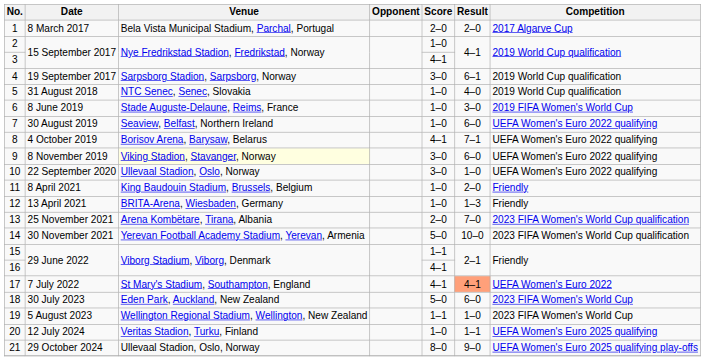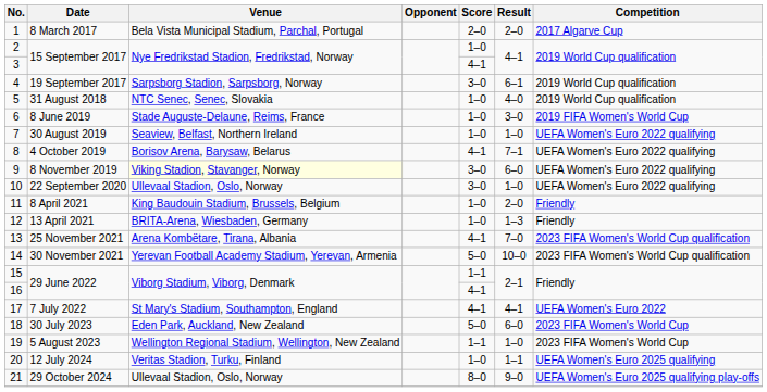 <table class="wikitable sortable">
 <tr>
 <th scope="col">No.</th>
 <th scope="col">Date</th>
 <th scope="col">Venue</th>
 <th scope="col">Opponent</th>
 <th scope="col">Score</th>
 <th scope="col">Result</th>
 <th scope="col">Competition</th>
 </tr>
 <tr>
 <td align=center>1</td>
 <td>8 March 2017</td>
 <td>Bela Vista Municipal Stadium, <a href='#'>Parchal</a>, Portugal</td>
 <td></td>
 <td align=center>2–0</td>
 <td align=center>2–0</td>
 <td><a href='#'>2017 Algarve Cup</a></td>
 </tr>
 <tr>
 <td align=center>2</td>
 <td rowspan=2>15 September 2017</td>
 <td rowspan=2><a href='#'>Nye Fredrikstad Stadion</a>, <a href='#'>Fredrikstad</a>, Norway</td>
 <td rowspan=2></td>
 <td align=center>1–0</td>
 <td align=center rowspan=2>4–1</td>
 <td rowspan=2><a href='#'>2019 World Cup qualification</a></td>
 </tr>
 <tr>
 <td align=center>3</td>
 <td align=center>4–1</td>
 </tr>
 <tr>
 <td align=center>4</td>
 <td>19 September 2017</td>
 <td><a href='#'>Sarpsborg Stadion</a>, <a href='#'>Sarpsborg</a>, Norway</td>
 <td></td>
 <td align=center>3–0</td>
 <td align=center>6–1</td>
 <td>2019 World Cup qualification</td>
 </tr>
 <tr>
 <td align=center>5</td>
 <td>31 August 2018</td>
 <td><a href='#'>NTC Senec</a>, <a href='#'>Senec</a>, Slovakia</td>
 <td></td>
 <td align=center>1–0</td>
 <td align=center>4–0</td>
 <td>2019 World Cup qualification</td>
 </tr>
 <tr>
 <td align=center>6</td>
 <td>8 June 2019</td>
 <td><a href='#'>Stade Auguste-Delaune</a>, <a href='#'>Reims</a>, France</td>
 <td></td>
 <td align=center>1–0</td>
 <td align=center>3–0</td>
 <td><a href='#'>2019 FIFA Women's World Cup</a></td>
 </tr>
 <tr>
 <td align=center>7</td>
 <td>30 August 2019</td>
 <td><a href='#'>Seaview</a>, <a href='#'>Belfast</a>, Northern Ireland</td>
 <td></td>
 <td align=center>1–0</td>
-<td align=center>6–0</td>
+<td align=center>1–0</td>
 <td><a href='#'>UEFA Women's Euro 2022 qualifying</a></td>
 </tr>
 <tr>
 <td align=center>8</td>
 <td>4 October 2019</td>
 <td><a href='#'>Borisov Arena</a>, <a href='#'>Barysaw</a>, Belarus</td>
 <td></td>
 <td align=center>4–1</td>
 <td align=center>7–1</td>
 <td>UEFA Women's Euro 2022 qualifying</td>
 </tr>
 <tr>
 <td align=center>9</td>
 <td>8 November 2019</td>
 <td style="background: lightyellow;"><a href='#'>Viking Stadion</a>, <a href='#'>Stavanger</a>, Norway</td>
 <td></td>
 <td align=center>3–0</td>
 <td align=center>6–0</td>
 <td>UEFA Women's Euro 2022 qualifying</td>
 </tr>
 <tr>
 <td align=center>10</td>
 <td>22 September 2020</td>
 <td><a href='#'>Ullevaal Stadion</a>, <a href='#'>Oslo</a>, Norway</td>
 <td></td>
 <td align=center>3–0</td>
 <td align=center>1–0</td>
 <td>UEFA Women's Euro 2022 qualifying</td>
 </tr>
 <tr>
 <td align=center>11</td>
 <td>8 April 2021</td>
 <td><a href='#'>King Baudouin Stadium</a>, <a href='#'>Brussels</a>, Belgium</td>
 <td></td>
 <td align=center>1–0</td>
 <td align=center>2–0</td>
 <td><a href='#'>Friendly</a></td>
 </tr>
 <tr>
 <td align=center>12</td>
 <td>13 April 2021</td>
 <td><a href='#'>BRITA-Arena</a>, <a href='#'>Wiesbaden</a>, Germany</td>
 <td></td>
 <td align=center>1–0</td>
 <td align=center>1–3</td>
 <td>Friendly</td>
 </tr>
 <tr>
 <td align=center>13</td>
 <td>25 November 2021</td>
 <td><a href='#'>Arena Kombëtare</a>, <a href='#'>Tirana</a>, Albania</td>
 <td></td>
-<td align=center>2–0</td>
+<td align=center>4–1</td>
 <td align=center>7–0</td>
 <td><a href='#'>2023 FIFA Women's World Cup qualification</a></td>
 </tr>
 <tr>
 <td align=center>14</td>
 <td>30 November 2021</td>
 <td><a href='#'>Yerevan Football Academy Stadium</a>, <a href='#'>Yerevan</a>, Armenia</td>
 <td></td>
 <td align=center>5–0</td>
 <td align=center>10–0</td>
 <td>2023 FIFA Women's World Cup qualification</td>
 </tr>
 <tr>
 <td align=center>15</td>
 <td rowspan=2>29 June 2022</td>
 <td rowspan=2><a href='#'>Viborg Stadium</a>, <a href='#'>Viborg</a>, Denmark</td>
 <td rowspan=2></td>
 <td align=center>1–1</td>
 <td rowspan=2 align=center>2–1</td>
 <td rowspan=2>Friendly</td>
 </tr>
 <tr>
 <td align=center>16</td>
 <td align=center>4–1</td>
 </tr>
 <tr>
 <td align=center>17</td>
 <td>7 July 2022</td>
 <td><a href='#'>St Mary's Stadium</a>, <a href='#'>Southampton</a>, England</td>
 <td></td>
 <td align=center>4–1</td>
-<td align=center style="background: lightsalmon;">4–1</td>
+<td align=center>4–1</td>
 <td><a href='#'>UEFA Women's Euro 2022</a></td>
 </tr>
 <tr>
 <td align=center>18</td>
 <td>30 July 2023</td>
 <td><a href='#'>Eden Park</a>, <a href='#'>Auckland</a>, New Zealand</td>
 <td></td>
 <td align=center>5–0</td>
 <td align=center>6–0</td>
 <td><a href='#'>2023 FIFA Women's World Cup</a></td>
 </tr>
 <tr>
 <td align=center>19</td>
 <td>5 August 2023</td>
 <td><a href='#'>Wellington Regional Stadium</a>, <a href='#'>Wellington</a>, New Zealand</td>
 <td></td>
 <td align=center>1–1</td>
 <td align=center>1–0</td>
 <td>2023 FIFA Women's World Cup</td>
 </tr>
 <tr>
 <td align=center>20</td>
 <td>12 July 2024</td>
 <td><a href='#'>Veritas Stadion</a>, <a href='#'>Turku</a>, Finland</td>
 <td></td>
 <td align=center>1–0</td>
 <td align=center>1–1</td>
 <td><a href='#'>UEFA Women's Euro 2025 qualifying</a></td>
 </tr>
 <tr>
 <td align=center>21</td>
 <td>29 October 2024</td>
 <td>Ullevaal Stadion, Oslo, Norway</td>
 <td></td>
 <td align=center>8–0</td>
 <td align=center>9–0</td>
 <td><a href='#'>UEFA Women's Euro 2025 qualifying play-offs</a></td>
 </tr>
 <tr>
 </tr>
 </table>
